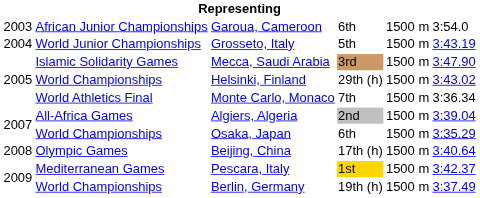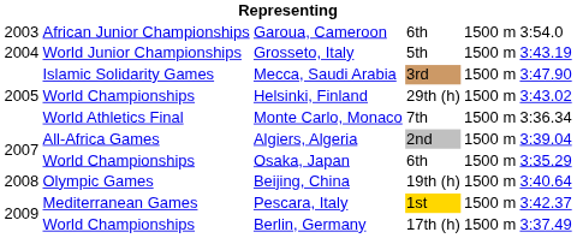 <table>
 <tr>
 <th colspan="6">Representing </th>
 </tr>
 <tr>
 <td>2003</td>
 <td><a href='#'>African Junior Championships</a></td>
 <td><a href='#'>Garoua, Cameroon</a></td>
 <td>6th</td>
 <td>1500 m</td>
 <td>3:54.0</td>
 </tr>
 <tr>
 <td>2004</td>
 <td><a href='#'>World Junior Championships</a></td>
 <td><a href='#'>Grosseto, Italy</a></td>
 <td>5th</td>
 <td>1500 m</td>
 <td><a href='#'>3:43.19</a></td>
 </tr>
 <tr>
 <td rowspan=3>2005</td>
 <td><a href='#'>Islamic Solidarity Games</a></td>
 <td><a href='#'>Mecca, Saudi Arabia</a></td>
 <td bgcolor=cc9966>3rd</td>
 <td>1500 m</td>
 <td><a href='#'>3:47.90</a></td>
 </tr>
 <tr>
 <td><a href='#'>World Championships</a></td>
 <td><a href='#'>Helsinki, Finland</a></td>
 <td>29th (h)</td>
 <td>1500 m</td>
 <td><a href='#'>3:43.02</a></td>
 </tr>
 <tr>
 <td><a href='#'>World Athletics Final</a></td>
 <td><a href='#'>Monte Carlo, Monaco</a></td>
 <td>7th</td>
 <td>1500 m</td>
 <td>3:36.34</td>
 </tr>
 <tr>
 <td rowspan=2>2007</td>
 <td><a href='#'>All-Africa Games</a></td>
 <td><a href='#'>Algiers, Algeria</a></td>
 <td bgcolor=silver>2nd</td>
 <td>1500 m</td>
 <td><a href='#'>3:39.04</a></td>
 </tr>
 <tr>
 <td><a href='#'>World Championships</a></td>
 <td><a href='#'>Osaka, Japan</a></td>
 <td>6th</td>
 <td>1500 m</td>
 <td><a href='#'>3:35.29</a></td>
 </tr>
 <tr>
 <td>2008</td>
 <td><a href='#'>Olympic Games</a></td>
 <td><a href='#'>Beijing, China</a></td>
-<td>17th (h)</td>
+<td>19th (h)</td>
 <td>1500 m</td>
 <td><a href='#'>3:40.64</a></td>
 </tr>
 <tr>
 <td rowspan=2>2009</td>
 <td><a href='#'>Mediterranean Games</a></td>
 <td><a href='#'>Pescara, Italy</a></td>
 <td bgcolor="gold">1st</td>
 <td>1500 m</td>
 <td><a href='#'>3:42.37</a></td>
 </tr>
 <tr>
 <td><a href='#'>World Championships</a></td>
 <td><a href='#'>Berlin, Germany</a></td>
-<td>19th (h)</td>
+<td>17th (h)</td>
 <td>1500 m</td>
 <td><a href='#'>3:37.49</a></td>
 </tr>
 </table>
